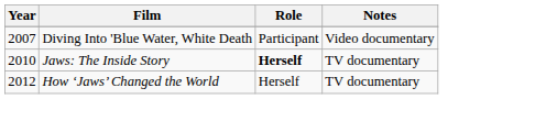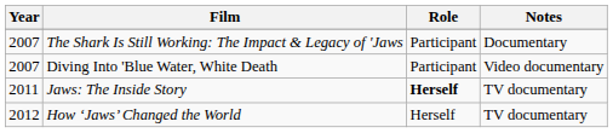 <table class="wikitable sortable">
 <tr>
 <th>Year</th>
 <th>Film</th>
 <th>Role</th>
 <th class="unsortable">Notes</th>
 </tr>
 <tr>
 </tr>
 <tr>
 <td>2007</td>
+<td><em>The Shark Is Still Working: The Impact & Legacy of 'Jaws<strong></td>
+<td>Participant</td>
+<td>Documentary</td>
+</tr>
+<tr>
+<td>2007</td>
 <td></em>Diving Into 'Blue Water, White Death</strong></td>
 <td>Participant</td>
 <td>Video documentary</td>
 </tr>
 <tr>
-<td>2010</td>
+<td>2011</td>
 <td><em>Jaws: The Inside Story</em></td>
 <td><strong>Herself</strong></td>
 <td>TV documentary</td>
 </tr>
 <tr>
 <td>2012</td>
 <td><em>How ‘Jaws’ Changed the World</em></td>
 <td>Herself</td>
 <td>TV documentary</td>
 </tr>
 </table>
